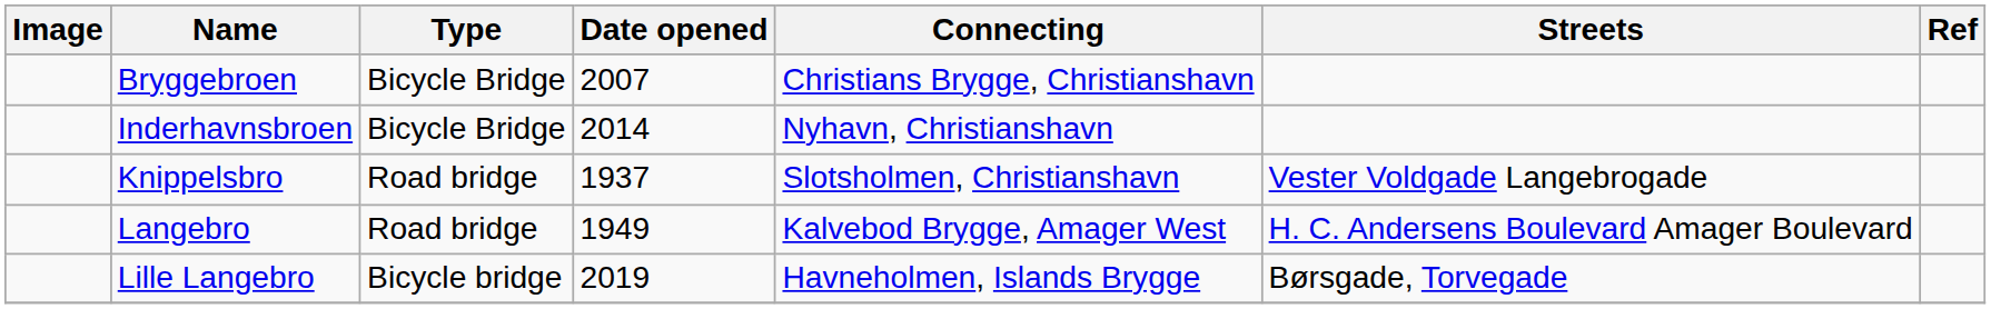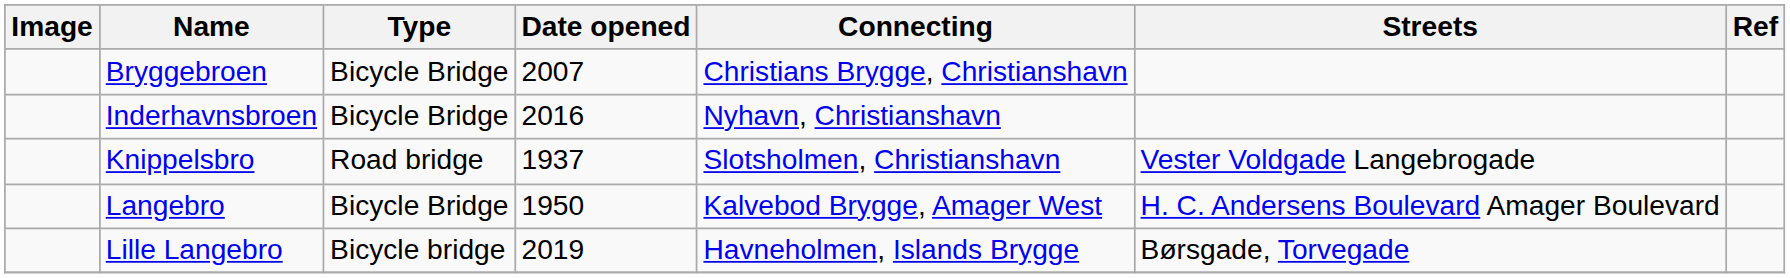 <table class="wikitable sortable">
 <tr>
 <th>Image</th>
 <th>Name</th>
 <th>Type</th>
 <th>Date opened</th>
 <th>Connecting</th>
 <th>Streets</th>
 <th>Ref</th>
 </tr>
 <tr>
 <td></td>
 <td><a href='#'>Bryggebroen</a></td>
 <td>Bicycle Bridge</td>
 <td>2007</td>
 <td><a href='#'>Christians Brygge</a>, <a href='#'>Christianshavn</a></td>
 <td></td>
 <td></td>
 </tr>
 <tr>
 <td></td>
 <td><a href='#'>Inderhavnsbroen</a></td>
 <td>Bicycle Bridge</td>
-<td>2014</td>
+<td>2016</td>
 <td><a href='#'>Nyhavn</a>, <a href='#'>Christianshavn</a></td>
 <td></td>
 <td></td>
 </tr>
 <tr>
 <td></td>
 <td><a href='#'>Knippelsbro</a></td>
 <td>Road bridge</td>
 <td>1937</td>
 <td><a href='#'>Slotsholmen</a>, <a href='#'>Christianshavn</a></td>
 <td><a href='#'>Vester Voldgade</a> Langebrogade</td>
 <td></td>
 </tr>
 <tr>
 <td></td>
 <td><a href='#'>Langebro</a></td>
-<td>Road bridge</td>
-<td>1949</td>
+<td>Bicycle Bridge</td>
+<td>1950</td>
 <td><a href='#'>Kalvebod Brygge</a>, <a href='#'>Amager West</a></td>
 <td><a href='#'>H. C. Andersens Boulevard</a> Amager Boulevard</td>
 <td></td>
 </tr>
 <tr>
 <td></td>
 <td><a href='#'>Lille Langebro</a></td>
 <td>Bicycle bridge</td>
 <td>2019</td>
 <td><a href='#'>Havneholmen</a>, <a href='#'>Islands Brygge</a></td>
 <td>Børsgade, <a href='#'>Torvegade</a></td>
 <td></td>
 </tr>
 <tr>
 </tr>
 </table>
